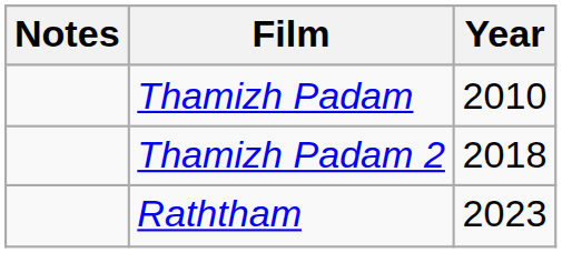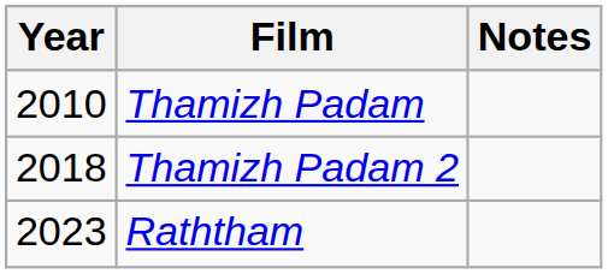 <table class="wikitable">
 <tr style="background:#ccc; text-align:center;">
+<th>Year</th>
+<th>Film</th>
 <th>Notes</th>
-<th>Film</th>
-<th>Year</th>
 </tr>
 <tr>
+<td>2010</td>
+<td><em><a href='#'>Thamizh Padam</a></em></td>
 <td></td>
-<td><em><a href='#'>Thamizh Padam</a></em></td>
-<td>2010</td>
 </tr>
 <tr>
+<td>2018</td>
+<td><em><a href='#'>Thamizh Padam 2</a></em></td>
 <td></td>
-<td><em><a href='#'>Thamizh Padam 2</a></em></td>
-<td>2018</td>
 </tr>
 <tr>
+<td>2023</td>
+<td><em><a href='#'>Raththam</a></em></td>
 <td></td>
-<td><em><a href='#'>Raththam</a></em></td>
-<td>2023</td>
 </tr>
 </table>
